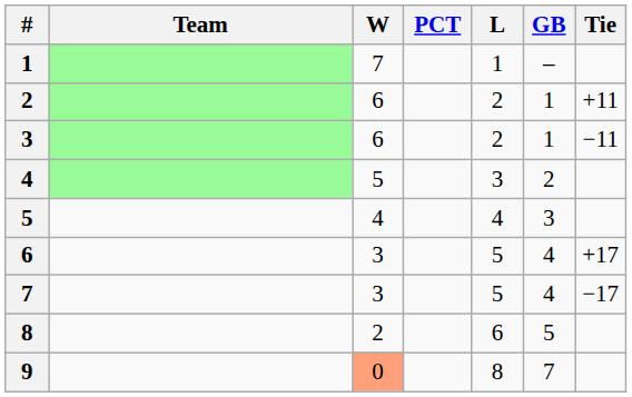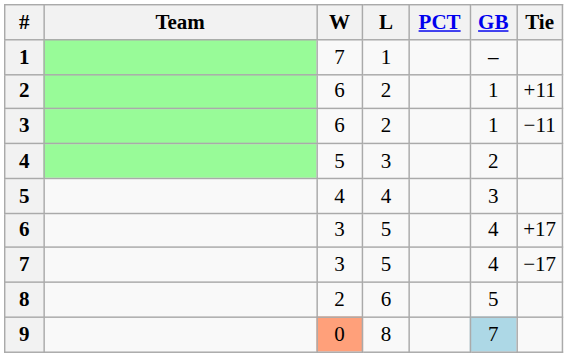 <table class="wikitable" style="text-align:center; font-size:90%;">
 <tr>
 <th width=20px>#</th>
 <th width=180px>Team</th>
 <th width=25px>W</th>
+<th width=25px>L</th>
 <th width=35px><a href='#'>PCT</a></th>
-<th width=25px>L</th>
 <th width=25px><a href='#'>GB</a></th>
 <th width=25px>Tie</th>
 </tr>
 <tr>
 <th>1</th>
 <td align="left" bgcolor="#98fb98"></td>
 <td>7</td>
+<td>1</td>
 <td></td>
-<td>1</td>
 <td>–</td>
 <td></td>
 </tr>
 <tr>
 <th>2</th>
 <td align="left" bgcolor="#98fb98"></td>
 <td>6</td>
+<td>2</td>
 <td></td>
-<td>2</td>
 <td>1</td>
 <td>+11</td>
 </tr>
 <tr>
 <th>3</th>
 <td align="left" bgcolor="#98fb98"></td>
 <td>6</td>
+<td>2</td>
 <td></td>
-<td>2</td>
 <td>1</td>
 <td>−11</td>
 </tr>
 <tr>
 <th>4</th>
 <td align="left" bgcolor="#98fb98"></td>
 <td>5</td>
+<td>3</td>
 <td></td>
-<td>3</td>
 <td>2</td>
 <td></td>
 </tr>
 <tr>
 <th>5</th>
 <td align="left"></td>
 <td>4</td>
+<td>4</td>
 <td></td>
-<td>4</td>
 <td>3</td>
 <td></td>
 </tr>
 <tr>
 <th>6</th>
 <td align="left"></td>
 <td>3</td>
+<td>5</td>
 <td></td>
-<td>5</td>
 <td>4</td>
 <td>+17</td>
 </tr>
 <tr>
 <th>7</th>
 <td align="left"></td>
 <td>3</td>
+<td>5</td>
 <td></td>
-<td>5</td>
 <td>4</td>
 <td>−17</td>
 </tr>
 <tr>
 <th>8</th>
 <td align="left"></td>
 <td>2</td>
+<td>6</td>
 <td></td>
-<td>6</td>
 <td>5</td>
 <td></td>
 </tr>
 <tr>
 <th>9</th>
 <td align="left"></td>
 <td style="background: lightsalmon;">0</td>
+<td>8</td>
 <td></td>
-<td>8</td>
-<td>7</td>
+<td style="background: lightblue;">7</td>
 <td></td>
 </tr>
 </table>
